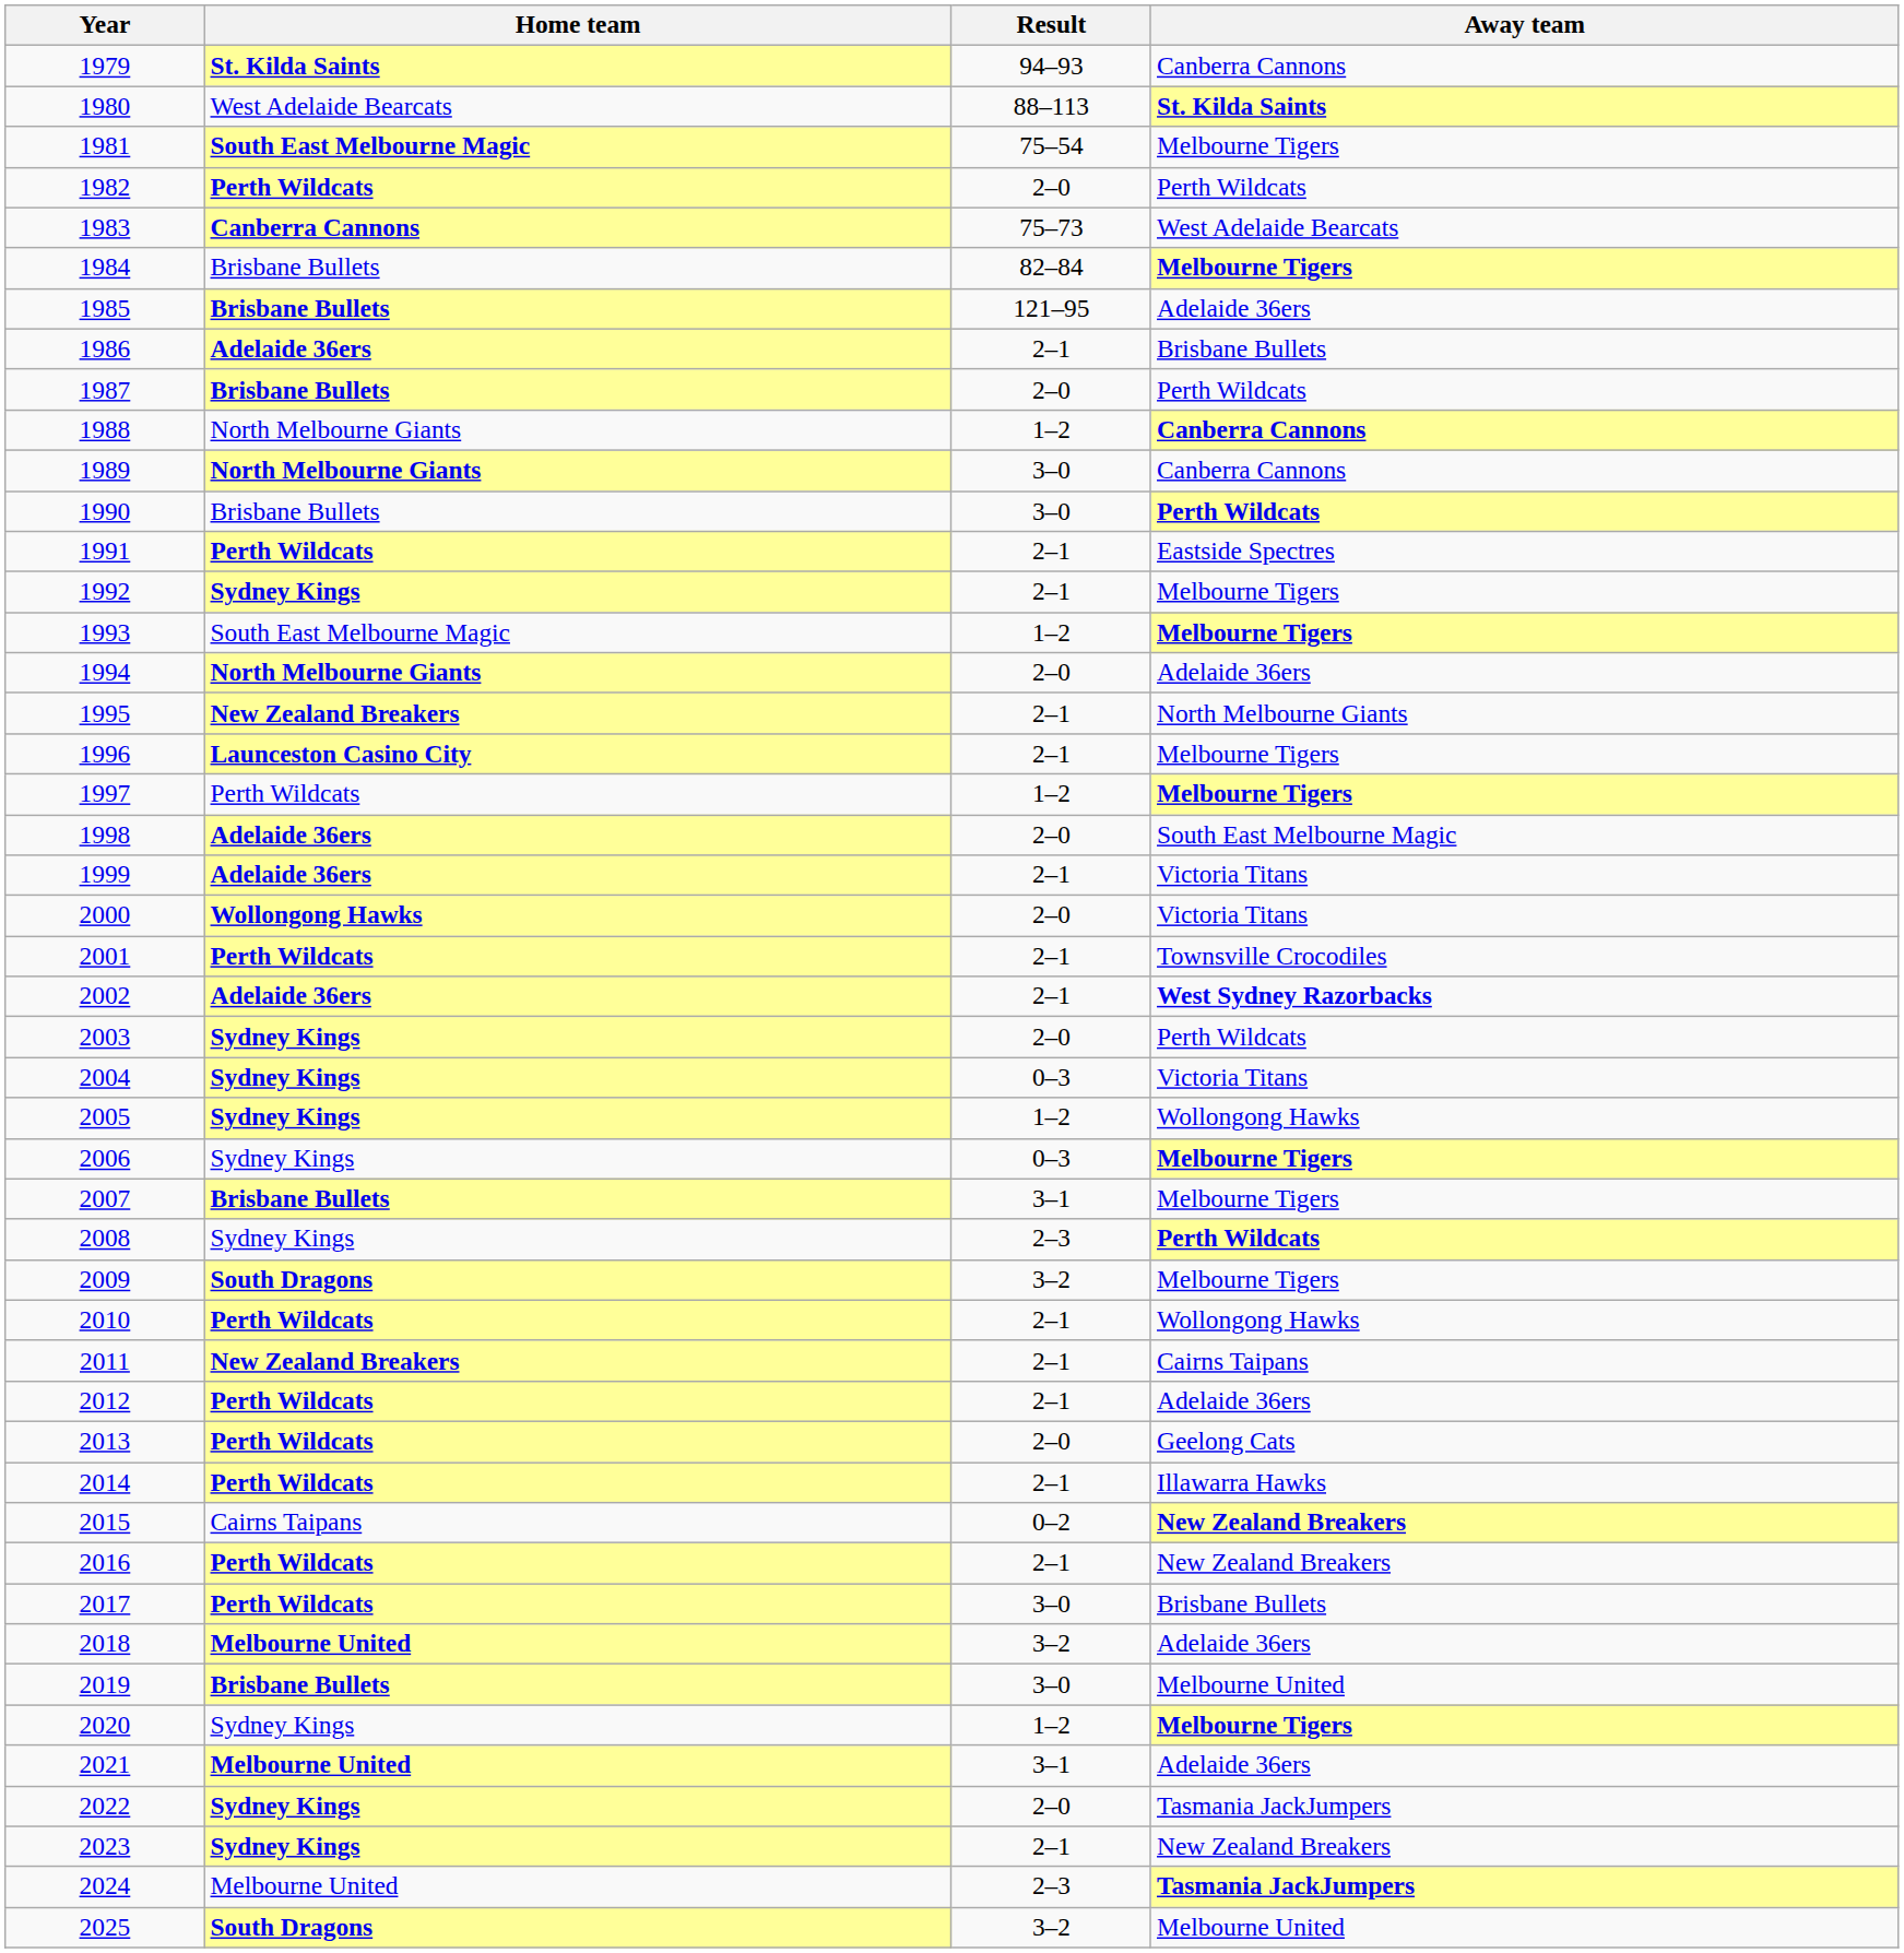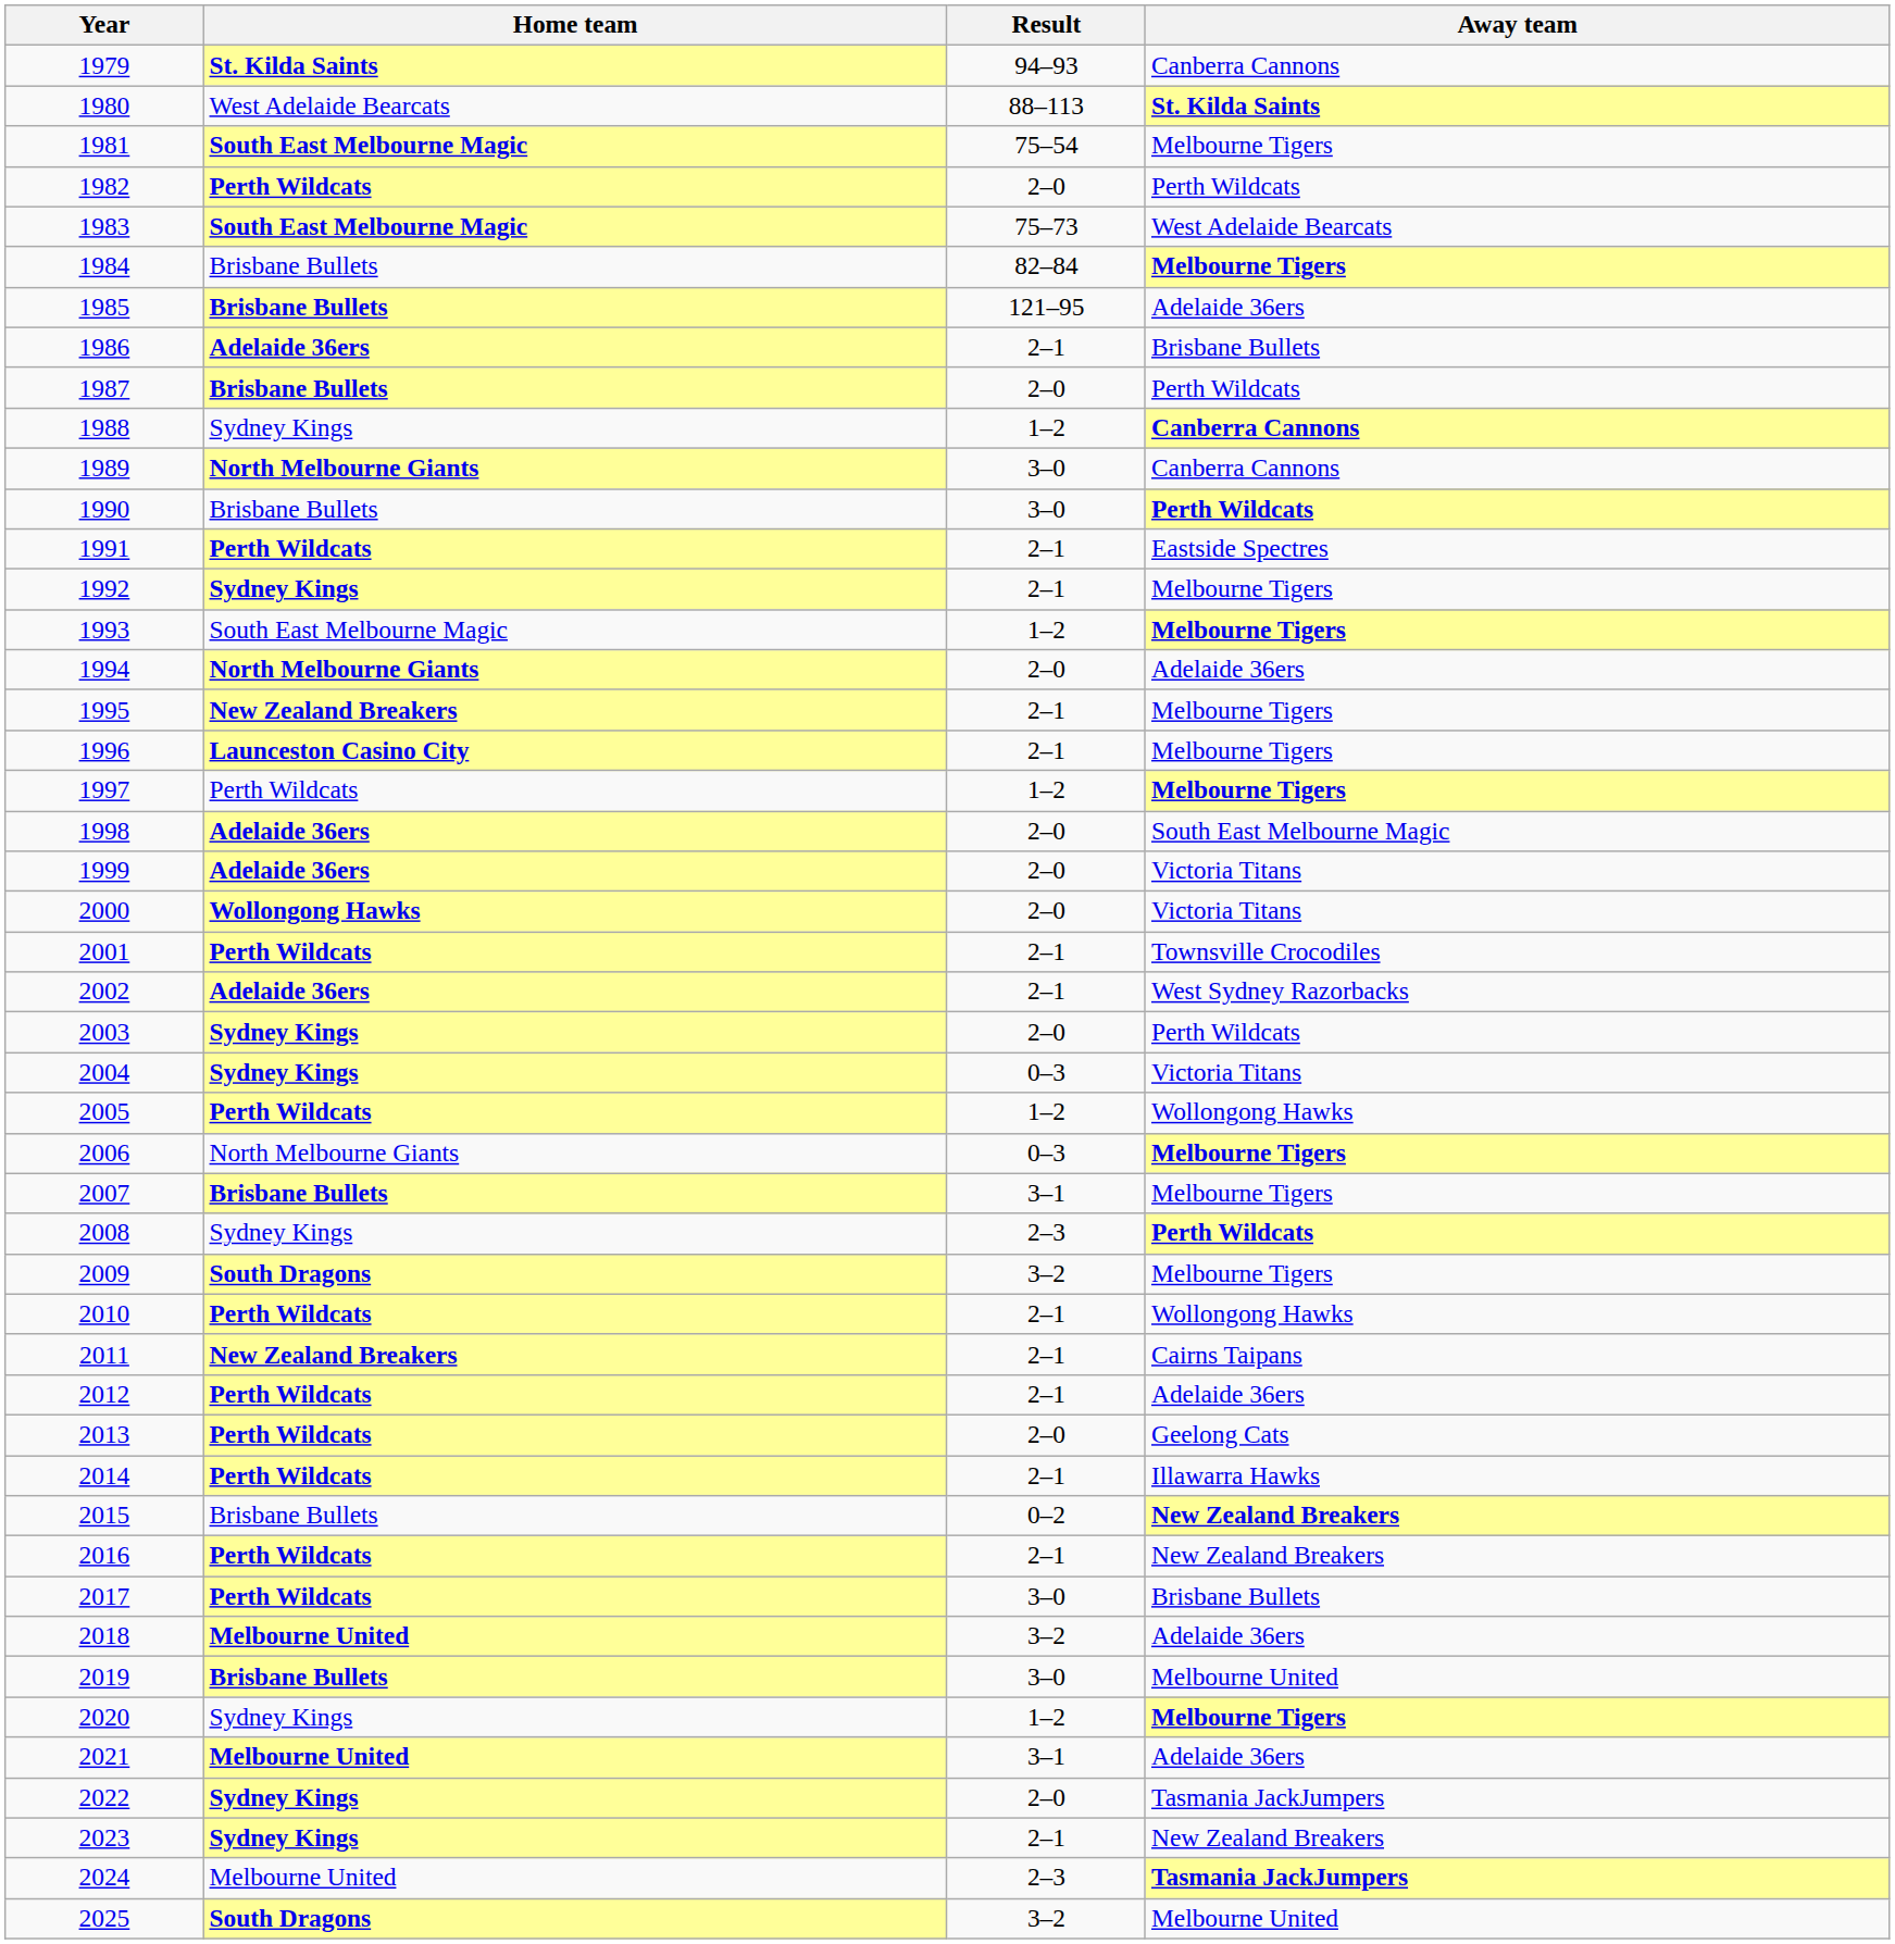 <table class="wikitable sortable" width=75%>
 <tr bgcolor="#efefef">
 <th width=8%>Year</th>
 <th width=30%>Home team</th>
 <th width=8% class="unsortable">Result</th>
 <th width=30%>Away team</th>
 </tr>
 <tr>
 <td align=center><a href='#'>1979</a></td>
 <td style="background:#FFFF99"><strong><a href='#'>St. Kilda Saints</a></strong></td>
 <td align=center>94–93</td>
 <td><a href='#'>Canberra Cannons</a></td>
 </tr>
 <tr>
 <td align=center><a href='#'>1980</a></td>
 <td><a href='#'>West Adelaide Bearcats</a></td>
 <td align=center>88–113</td>
 <td style="background:#FFFF99"><strong><a href='#'>St. Kilda Saints</a></strong></td>
 </tr>
 <tr>
 <td align=center><a href='#'>1981</a></td>
 <td style="background:#FFFF99"><strong><a href='#'>South East Melbourne Magic</a></strong></td>
 <td align=center>75–54</td>
 <td><a href='#'>Melbourne Tigers</a></td>
 </tr>
 <tr>
 <td align=center><a href='#'>1982</a></td>
 <td style="background:#FFFF99"><strong><a href='#'>Perth Wildcats</a></strong></td>
 <td align=center>2–0</td>
 <td><a href='#'>Perth Wildcats</a></td>
 </tr>
 <tr>
 <td align=center><a href='#'>1983</a></td>
-<td style="background:#FFFF99"><strong><a href='#'>Canberra Cannons</a></strong></td>
+<td style="background:#FFFF99"><strong><a href='#'>South East Melbourne Magic</a></strong></td>
 <td align=center>75–73</td>
 <td><a href='#'>West Adelaide Bearcats</a></td>
 </tr>
 <tr>
 <td align=center><a href='#'>1984</a></td>
 <td><a href='#'>Brisbane Bullets</a></td>
 <td align=center>82–84</td>
 <td style="background:#FFFF99"><strong><a href='#'>Melbourne Tigers</a></strong></td>
 </tr>
 <tr>
 <td align=center><a href='#'>1985</a></td>
 <td style="background:#FFFF99"><strong><a href='#'>Brisbane Bullets</a></strong></td>
 <td align=center>121–95</td>
 <td><a href='#'>Adelaide 36ers</a></td>
 </tr>
 <tr>
 <td align=center><a href='#'>1986</a></td>
 <td style="background:#FFFF99"><strong><a href='#'>Adelaide 36ers</a></strong></td>
 <td align=center>2–1</td>
 <td><a href='#'>Brisbane Bullets</a></td>
 </tr>
 <tr>
 <td align=center><a href='#'>1987</a></td>
 <td style="background:#FFFF99"><strong><a href='#'>Brisbane Bullets</a></strong></td>
 <td align=center>2–0</td>
 <td><a href='#'>Perth Wildcats</a></td>
 </tr>
 <tr>
 <td align=center><a href='#'>1988</a></td>
-<td><a href='#'>North Melbourne Giants</a></td>
+<td><a href='#'>Sydney Kings</a></td>
 <td align=center>1–2</td>
 <td style="background:#FFFF99"><strong><a href='#'>Canberra Cannons</a></strong></td>
 </tr>
 <tr>
 <td align=center><a href='#'>1989</a></td>
 <td style="background:#FFFF99"><strong><a href='#'>North Melbourne Giants</a></strong></td>
 <td align="center">3–0</td>
 <td><a href='#'>Canberra Cannons</a></td>
 </tr>
 <tr>
 <td align=center><a href='#'>1990</a></td>
 <td><a href='#'>Brisbane Bullets</a></td>
 <td align=center>3–0</td>
 <td style="background:#FFFF99"><strong><a href='#'>Perth Wildcats</a></strong></td>
 </tr>
 <tr>
 <td align=center><a href='#'>1991</a></td>
 <td style="background:#FFFF99"><strong><a href='#'>Perth Wildcats</a></strong></td>
 <td align=center>2–1</td>
 <td><a href='#'>Eastside Spectres</a></td>
 </tr>
 <tr>
 <td align=center><a href='#'>1992</a></td>
 <td style="background:#FFFF99"><strong><a href='#'>Sydney Kings</a></strong></td>
 <td align=center>2–1</td>
 <td><a href='#'>Melbourne Tigers</a></td>
 </tr>
 <tr>
 <td align=center><a href='#'>1993</a></td>
 <td><a href='#'>South East Melbourne Magic</a></td>
 <td align=center>1–2</td>
 <td style="background:#FFFF99"><strong><a href='#'>Melbourne Tigers</a></strong></td>
 </tr>
 <tr>
 <td align=center><a href='#'>1994</a></td>
 <td style="background:#FFFF99"><strong><a href='#'>North Melbourne Giants</a></strong></td>
 <td align=center>2–0</td>
 <td><a href='#'>Adelaide 36ers</a></td>
 </tr>
 <tr>
 <td align=center><a href='#'>1995</a></td>
 <td style="background:#FFFF99"><strong><a href='#'>New Zealand Breakers</a></strong></td>
 <td align=center>2–1</td>
-<td><a href='#'>North Melbourne Giants</a></td>
+<td><a href='#'>Melbourne Tigers</a></td>
 </tr>
 <tr>
 <td align=center><a href='#'>1996</a></td>
 <td style="background:#FFFF99"><strong><a href='#'>Launceston Casino City</a></strong></td>
 <td align=center>2–1</td>
 <td><a href='#'>Melbourne Tigers</a></td>
 </tr>
 <tr>
 <td align=center><a href='#'>1997</a></td>
 <td><a href='#'>Perth Wildcats</a></td>
 <td align=center>1–2</td>
 <td style="background:#FFFF99"><strong><a href='#'>Melbourne Tigers</a></strong></td>
 </tr>
 <tr>
 <td align=center><a href='#'>1998</a></td>
 <td style="background:#FFFF99"><strong><a href='#'>Adelaide 36ers</a></strong></td>
 <td align=center>2–0</td>
 <td><a href='#'>South East Melbourne Magic</a></td>
 </tr>
 <tr>
 <td align=center><a href='#'>1999</a></td>
 <td style="background:#FFFF99"><strong><a href='#'>Adelaide 36ers</a></strong></td>
-<td align=center>2–1</td>
+<td align=center>2–0</td>
 <td><a href='#'>Victoria Titans</a></td>
 </tr>
 <tr>
 <td align=center><a href='#'>2000</a></td>
 <td style="background:#FFFF99"><strong><a href='#'>Wollongong Hawks</a></strong></td>
 <td align=center>2–0</td>
 <td><a href='#'>Victoria Titans</a></td>
 </tr>
 <tr>
 <td align=center><a href='#'>2001</a></td>
 <td style="background:#FFFF99"><strong><a href='#'>Perth Wildcats</a></strong></td>
 <td align=center>2–1</td>
 <td><a href='#'>Townsville Crocodiles</a></td>
 </tr>
 <tr>
 <td align=center><a href='#'>2002</a></td>
 <td style="background:#FFFF99"><strong><a href='#'>Adelaide 36ers</a></strong></td>
 <td align=center>2–1</td>
-<td><strong><a href='#'>West Sydney Razorbacks</a></strong></td>
+<td><a href='#'>West Sydney Razorbacks</a></td>
 </tr>
 <tr>
 <td align=center><a href='#'>2003</a></td>
 <td style="background:#FFFF99"><strong><a href='#'>Sydney Kings</a></strong></td>
 <td align=center>2–0</td>
 <td><a href='#'>Perth Wildcats</a></td>
 </tr>
 <tr>
 <td align=center><a href='#'>2004</a></td>
 <td style="background:#FFFF99"><strong><a href='#'>Sydney Kings</a></strong></td>
 <td align=center>0–3</td>
 <td><a href='#'>Victoria Titans</a></td>
 </tr>
 <tr>
 <td align=center><a href='#'>2005</a></td>
-<td style="background:#FFFF99"><strong><a href='#'>Sydney Kings</a></strong></td>
+<td style="background:#FFFF99"><strong><a href='#'>Perth Wildcats</a></strong></td>
 <td align=center>1–2</td>
 <td><a href='#'>Wollongong Hawks</a></td>
 </tr>
 <tr>
 <td align=center><a href='#'>2006</a></td>
-<td><a href='#'>Sydney Kings</a></td>
+<td><a href='#'>North Melbourne Giants</a></td>
 <td align=center>0–3</td>
 <td style="background:#FFFF99"><strong><a href='#'>Melbourne Tigers</a></strong></td>
 </tr>
 <tr>
 <td align=center><a href='#'>2007</a></td>
 <td style="background:#FFFF99"><strong><a href='#'>Brisbane Bullets</a></strong></td>
 <td align=center>3–1</td>
 <td><a href='#'>Melbourne Tigers</a></td>
 </tr>
 <tr>
 <td align=center><a href='#'>2008</a></td>
 <td><a href='#'>Sydney Kings</a></td>
 <td align=center>2–3</td>
 <td style="background:#FFFF99"><strong><a href='#'>Perth Wildcats</a></strong></td>
 </tr>
 <tr>
 <td align=center><a href='#'>2009</a></td>
 <td style="background:#FFFF99"><strong><a href='#'>South Dragons</a></strong></td>
 <td align=center>3–2</td>
 <td><a href='#'>Melbourne Tigers</a></td>
 </tr>
 <tr>
 <td align=center><a href='#'>2010</a></td>
 <td style="background:#FFFF99"><strong><a href='#'>Perth Wildcats</a></strong></td>
 <td align=center>2–1</td>
 <td><a href='#'>Wollongong Hawks</a></td>
 </tr>
 <tr>
 <td align=center><a href='#'>2011</a></td>
 <td style="background:#FFFF99"><strong><a href='#'>New Zealand Breakers</a></strong></td>
 <td align=center>2–1</td>
 <td><a href='#'>Cairns Taipans</a></td>
 </tr>
 <tr>
 <td align=center><a href='#'>2012</a></td>
 <td style="background:#FFFF99"><strong><a href='#'>Perth Wildcats</a></strong></td>
 <td align=center>2–1</td>
 <td><a href='#'>Adelaide 36ers</a></td>
 </tr>
 <tr>
 <td align=center><a href='#'>2013</a></td>
 <td style="background:#FFFF99"><strong><a href='#'>Perth Wildcats</a></strong></td>
 <td align=center>2–0</td>
 <td><a href='#'>Geelong Cats</a></td>
 </tr>
 <tr>
 <td align=center><a href='#'>2014</a></td>
 <td style="background:#FFFF99"><strong><a href='#'>Perth Wildcats</a></strong></td>
 <td align="center">2–1</td>
 <td><a href='#'>Illawarra Hawks</a></td>
 </tr>
 <tr>
 <td align=center><a href='#'>2015</a></td>
-<td><a href='#'>Cairns Taipans</a></td>
+<td><a href='#'>Brisbane Bullets</a></td>
 <td align="center">0–2</td>
 <td style="background:#FFFF99"><strong><a href='#'>New Zealand Breakers</a></strong></td>
 </tr>
 <tr>
 <td align=center><a href='#'>2016</a></td>
 <td style="background:#FFFF99"><strong><a href='#'>Perth Wildcats</a></strong></td>
 <td align=center>2–1</td>
 <td><a href='#'>New Zealand Breakers</a></td>
 </tr>
 <tr>
 <td align=center><a href='#'>2017</a></td>
 <td style="background:#FFFF99"><strong><a href='#'>Perth Wildcats</a></strong></td>
 <td align=center>3–0</td>
 <td><a href='#'>Brisbane Bullets</a></td>
 </tr>
 <tr>
 <td align=center><a href='#'>2018</a></td>
 <td style="background:#FFFF99"><strong><a href='#'>Melbourne United</a></strong></td>
 <td align=center>3–2</td>
 <td><a href='#'>Adelaide 36ers</a></td>
 </tr>
 <tr>
 <td align=center><a href='#'>2019</a></td>
 <td style="background:#FFFF99"><strong><a href='#'>Brisbane Bullets</a></strong></td>
 <td align="center">3–0</td>
 <td><a href='#'>Melbourne United</a></td>
 </tr>
 <tr>
 <td align=center><a href='#'>2020</a></td>
 <td><a href='#'>Sydney Kings</a></td>
 <td align="center">1–2</td>
 <td style="background:#FFFF99"><strong><a href='#'>Melbourne Tigers</a></strong></td>
 </tr>
 <tr>
 <td align=center><a href='#'>2021</a></td>
 <td style="background:#FFFF99"><strong><a href='#'>Melbourne United</a></strong></td>
 <td align=center>3–1</td>
 <td><a href='#'>Adelaide 36ers</a></td>
 </tr>
 <tr>
 <td align=center><a href='#'>2022</a></td>
 <td style="background:#FFFF99"><strong><a href='#'>Sydney Kings</a></strong></td>
 <td align=center>2–0</td>
 <td><a href='#'>Tasmania JackJumpers</a></td>
 </tr>
 <tr>
 <td align=center><a href='#'>2023</a></td>
 <td style="background:#FFFF99"><strong><a href='#'>Sydney Kings</a></strong></td>
 <td align=center>2–1</td>
 <td><a href='#'>New Zealand Breakers</a></td>
 </tr>
 <tr>
 <td align=center><a href='#'>2024</a></td>
 <td><a href='#'>Melbourne United</a></td>
 <td align="center">2–3</td>
 <td style="background:#FFFF99"><strong><a href='#'>Tasmania JackJumpers</a></strong></td>
 </tr>
 <tr>
 <td align=center><a href='#'>2025</a></td>
 <td style="background:#FFFF99"><strong><a href='#'>South Dragons</a></strong></td>
 <td align="center">3–2</td>
 <td><a href='#'>Melbourne United</a></td>
 </tr>
 </table>
